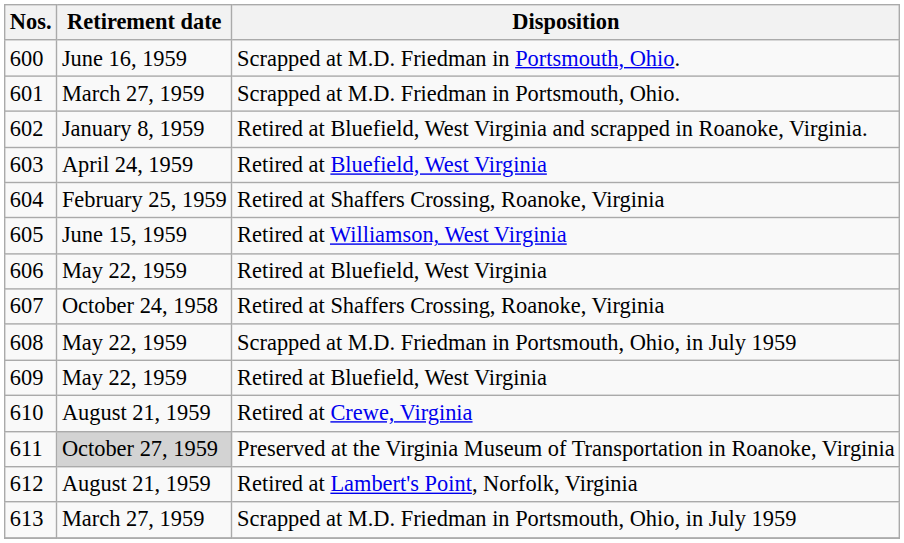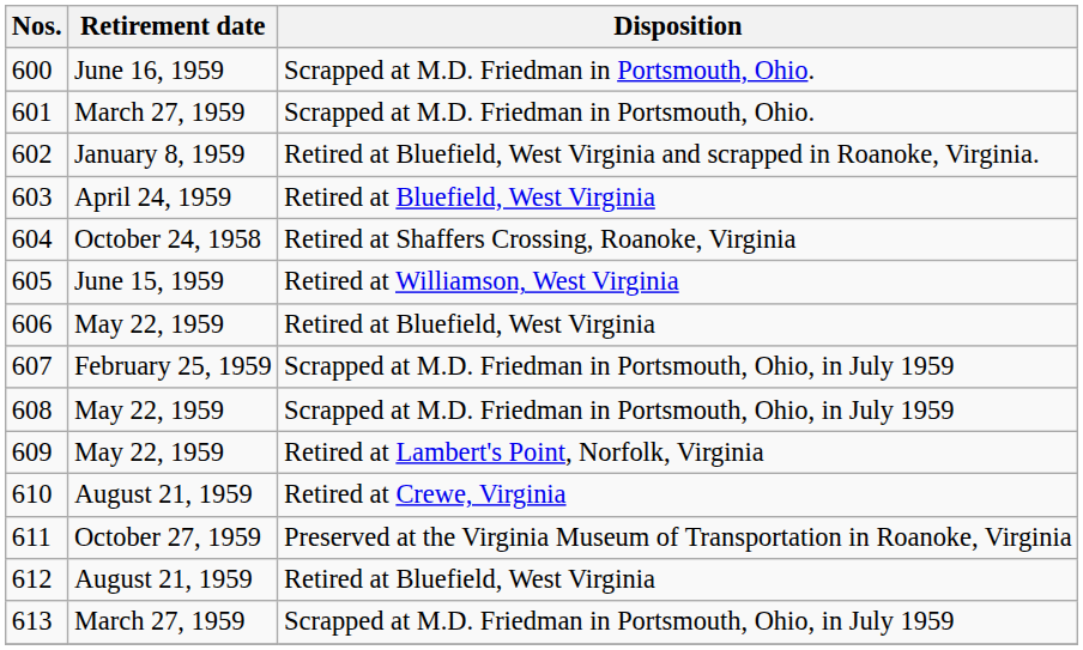 <table class="wikitable sortable">
 <tr>
 <th>Nos.</th>
 <th>Retirement date</th>
 <th>Disposition</th>
 </tr>
 <tr>
 <td>600</td>
 <td>June 16, 1959</td>
 <td>Scrapped at M.D. Friedman in <a href='#'>Portsmouth, Ohio</a>.</td>
 </tr>
 <tr>
 <td>601</td>
 <td>March 27, 1959</td>
 <td>Scrapped at M.D. Friedman in Portsmouth, Ohio.</td>
 </tr>
 <tr>
 <td>602</td>
 <td>January 8, 1959</td>
 <td>Retired at Bluefield, West Virginia and scrapped in Roanoke, Virginia.</td>
 </tr>
 <tr>
 <td>603</td>
 <td>April 24, 1959</td>
 <td>Retired at <a href='#'>Bluefield, West Virginia</a></td>
 </tr>
 <tr>
 <td>604</td>
-<td>February 25, 1959</td>
+<td>October 24, 1958</td>
 <td>Retired at Shaffers Crossing, Roanoke, Virginia</td>
 </tr>
 <tr>
 <td>605</td>
 <td>June 15, 1959</td>
 <td>Retired at <a href='#'>Williamson, West Virginia</a></td>
 </tr>
 <tr>
 <td>606</td>
 <td>May 22, 1959</td>
 <td>Retired at Bluefield, West Virginia</td>
 </tr>
 <tr>
 <td>607</td>
-<td>October 24, 1958</td>
-<td>Retired at Shaffers Crossing, Roanoke, Virginia</td>
+<td>February 25, 1959</td>
+<td>Scrapped at M.D. Friedman in Portsmouth, Ohio, in July 1959</td>
 </tr>
 <tr>
 <td>608</td>
 <td>May 22, 1959</td>
 <td>Scrapped at M.D. Friedman in Portsmouth, Ohio, in July 1959</td>
 </tr>
 <tr>
 <td>609</td>
 <td>May 22, 1959</td>
-<td>Retired at Bluefield, West Virginia</td>
+<td>Retired at <a href='#'>Lambert's Point</a>, Norfolk, Virginia</td>
 </tr>
 <tr>
 <td>610</td>
 <td>August 21, 1959</td>
 <td>Retired at <a href='#'>Crewe, Virginia</a></td>
 </tr>
 <tr>
 <td>611</td>
-<td style="background: lightgrey;">October 27, 1959</td>
+<td>October 27, 1959</td>
 <td>Preserved at the Virginia Museum of Transportation in Roanoke, Virginia</td>
 </tr>
 <tr>
 <td>612</td>
 <td>August 21, 1959</td>
-<td>Retired at <a href='#'>Lambert's Point</a>, Norfolk, Virginia</td>
+<td>Retired at Bluefield, West Virginia</td>
 </tr>
 <tr>
 <td>613</td>
 <td>March 27, 1959</td>
 <td>Scrapped at M.D. Friedman in Portsmouth, Ohio, in July 1959</td>
 </tr>
 <tr>
 </tr>
 </table>
